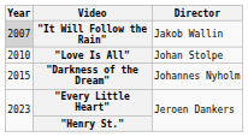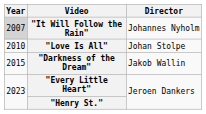 <table class="wikitable plainrowheaders">
 <tr>
 <th>Year</th>
 <th style="width:12em;">Video</th>
 <th>Director</th>
 </tr>
 <tr>
 <td style="background: lightgrey;">2007</td>
 <th scope="row">"It Will Follow the Rain"</th>
-<td>Jakob Wallin</td>
+<td>Johannes Nyholm</td>
 </tr>
 <tr>
 <td>2010</td>
 <th scope="row">"Love Is All"</th>
 <td>Johan Stolpe</td>
 </tr>
 <tr>
 <td>2015</td>
 <th scope="row">"Darkness of the Dream"</th>
-<td>Johannes Nyholm</td>
+<td>Jakob Wallin</td>
 </tr>
 <tr>
 <td rowspan="2">2023</td>
 <th scope="row">"Every Little Heart"</th>
 <td rowspan="2">Jeroen Dankers</td>
 </tr>
 <tr>
 <th scope="row">"Henry St."</th>
 </tr>
 </table>
